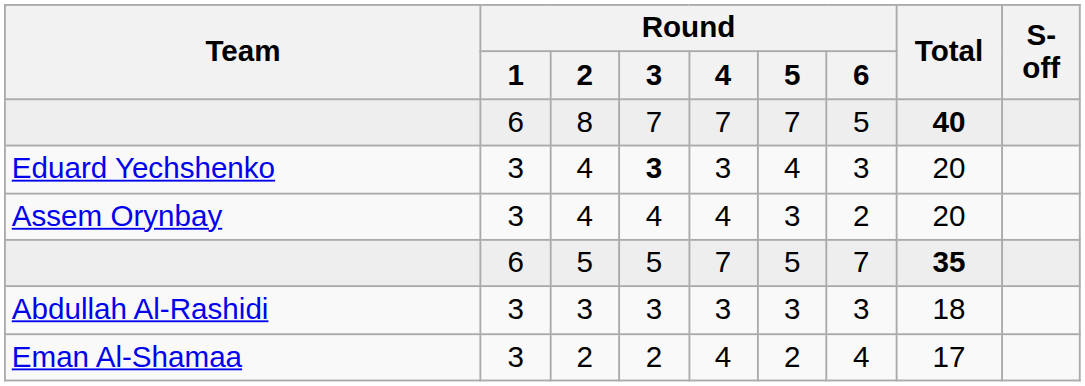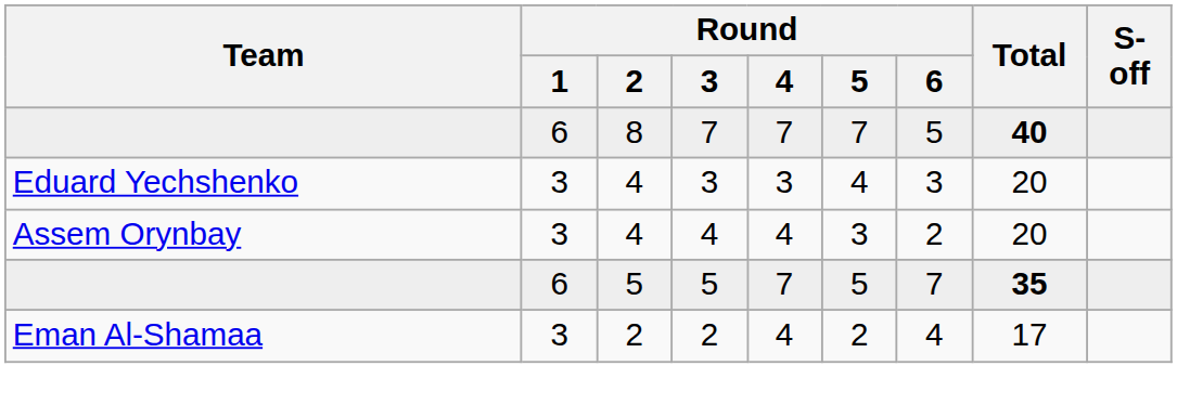 <table class="wikitable" style="text-align:center">
 <tr>
 <th rowspan=2 width=250>Team</th>
 <th colspan=6>Round</th>
 <th rowspan=2 width=50>Total</th>
 <th rowspan=2 width=35>S-off</th>
 </tr>
 <tr>
 <th width=30>1</th>
 <th width=30>2</th>
 <th width=30>3</th>
 <th width=30>4</th>
 <th width=30>5</th>
 <th width=30>6</th>
 </tr>
 <tr bgcolor=eeeeee>
 <td align=left></td>
 <td>6</td>
 <td>8</td>
 <td>7</td>
 <td>7</td>
 <td>7</td>
 <td>5</td>
 <td><strong>40</strong></td>
 <td></td>
 </tr>
 <tr>
 <td align=left><a href='#'>Eduard Yechshenko</a></td>
 <td>3</td>
 <td>4</td>
-<td><strong>3</strong></td>
+<td>3</td>
 <td>3</td>
 <td>4</td>
 <td>3</td>
 <td>20</td>
 <td></td>
 </tr>
 <tr>
 <td align=left><a href='#'>Assem Orynbay</a></td>
 <td>3</td>
 <td>4</td>
 <td>4</td>
 <td>4</td>
 <td>3</td>
 <td>2</td>
 <td>20</td>
 <td></td>
 </tr>
 <tr bgcolor=eeeeee>
 <td align=left></td>
 <td>6</td>
 <td>5</td>
 <td>5</td>
 <td>7</td>
 <td>5</td>
 <td>7</td>
 <td><strong>35</strong></td>
 <td></td>
 </tr>
 <tr>
-<td align=left><a href='#'>Abdullah Al-Rashidi</a></td>
-<td>3</td>
-<td>3</td>
-<td>3</td>
-<td>3</td>
-<td>3</td>
-<td>3</td>
-<td>18</td>
-<td></td>
-</tr>
-<tr>
 <td align=left><a href='#'>Eman Al-Shamaa</a></td>
 <td>3</td>
 <td>2</td>
 <td>2</td>
 <td>4</td>
 <td>2</td>
 <td>4</td>
 <td>17</td>
 <td></td>
 </tr>
 </table>
